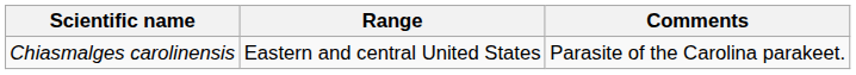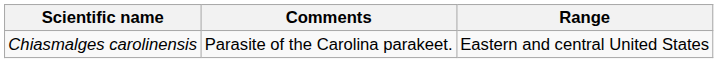 <table class="wikitable sortable">
 <tr>
 <th>Scientific name</th>
+<th class="unsortable">Comments</th>
 <th>Range</th>
-<th class="unsortable">Comments</th>
 </tr>
 <tr>
 <td><em>Chiasmalges carolinensis</em></td>
+<td>Parasite of the Carolina parakeet.</td>
 <td>Eastern and central United States</td>
-<td>Parasite of the Carolina parakeet.</td>
 </tr>
 </table>
